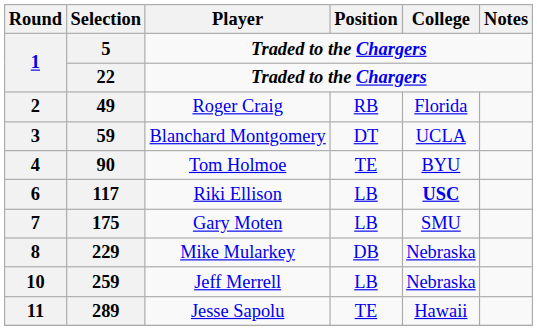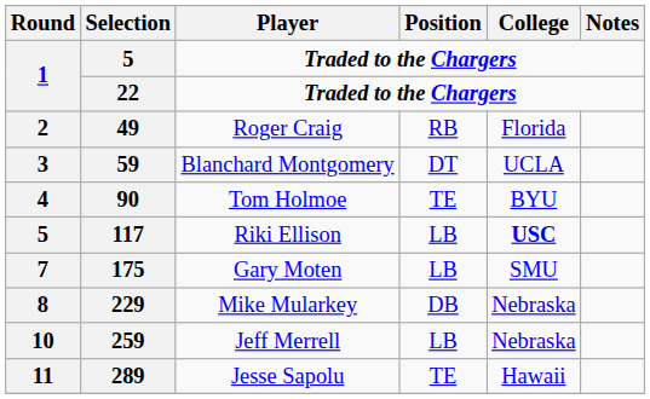 <table class="wikitable" style="text-align:center;">
 <tr>
 <th>Round</th>
 <th>Selection</th>
 <th>Player</th>
 <th>Position</th>
 <th>College</th>
 <th>Notes</th>
 </tr>
 <tr>
 <th rowspan=2><a href='#'>1</a></th>
 <th>5</th>
 <td colspan="4"><strong><em>Traded to the <a href='#'>Chargers</a></em></strong></td>
 </tr>
 <tr>
 <th>22</th>
 <td colspan="4"><strong><em>Traded to the <a href='#'>Chargers</a></em></strong></td>
 </tr>
 <tr>
 <th>2</th>
 <th>49</th>
 <td><a href='#'>Roger Craig</a></td>
 <td><a href='#'>RB</a></td>
 <td><a href='#'>Florida</a></td>
 <td></td>
 </tr>
 <tr>
 <th>3</th>
 <th>59</th>
 <td><a href='#'>Blanchard Montgomery</a></td>
 <td><a href='#'>DT</a></td>
 <td><a href='#'>UCLA</a></td>
 <td></td>
 </tr>
 <tr>
 <th>4</th>
 <th>90</th>
 <td><a href='#'>Tom Holmoe</a></td>
 <td><a href='#'>TE</a></td>
 <td><a href='#'>BYU</a></td>
 <td></td>
 </tr>
 <tr>
-<th>6</th>
+<th>5</th>
 <th>117</th>
 <td><a href='#'>Riki Ellison</a></td>
 <td><a href='#'>LB</a></td>
 <td><strong><a href='#'>USC</a></strong></td>
 <td></td>
 </tr>
 <tr>
 <th>7</th>
 <th>175</th>
 <td><a href='#'>Gary Moten</a></td>
 <td><a href='#'>LB</a></td>
 <td><a href='#'>SMU</a></td>
 <td></td>
 </tr>
 <tr>
 <th>8</th>
 <th>229</th>
 <td><a href='#'>Mike Mularkey</a></td>
 <td><a href='#'>DB</a></td>
 <td><a href='#'>Nebraska</a></td>
 <td></td>
 </tr>
 <tr>
 <th>10</th>
 <th>259</th>
 <td><a href='#'>Jeff Merrell</a></td>
 <td><a href='#'>LB</a></td>
 <td><a href='#'>Nebraska</a></td>
 <td></td>
 </tr>
 <tr>
 <th>11</th>
 <th>289</th>
 <td><a href='#'>Jesse Sapolu</a></td>
 <td><a href='#'>TE</a></td>
 <td><a href='#'>Hawaii</a></td>
 <td></td>
 </tr>
 <tr>
 </tr>
 </table>
